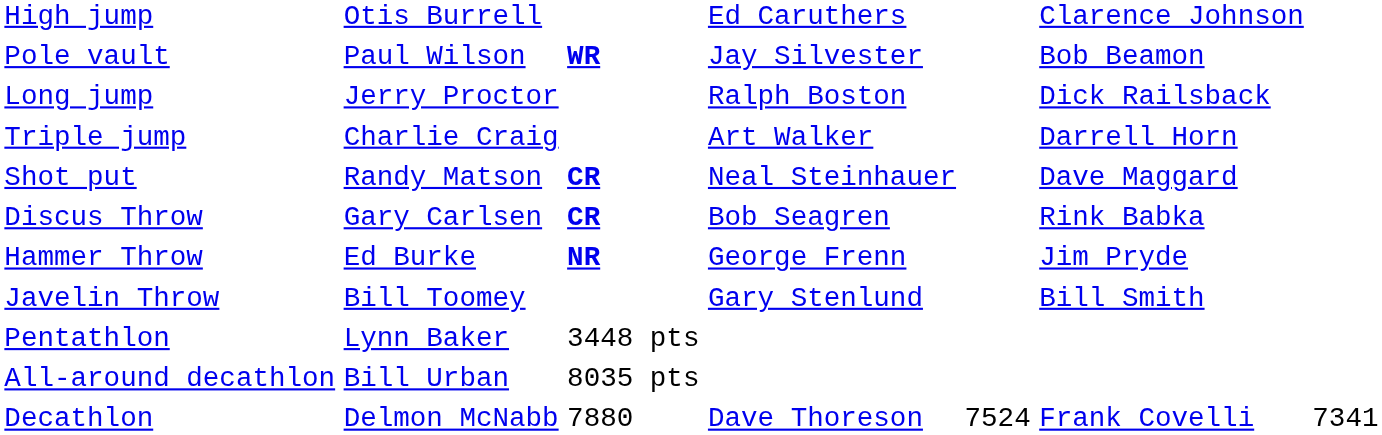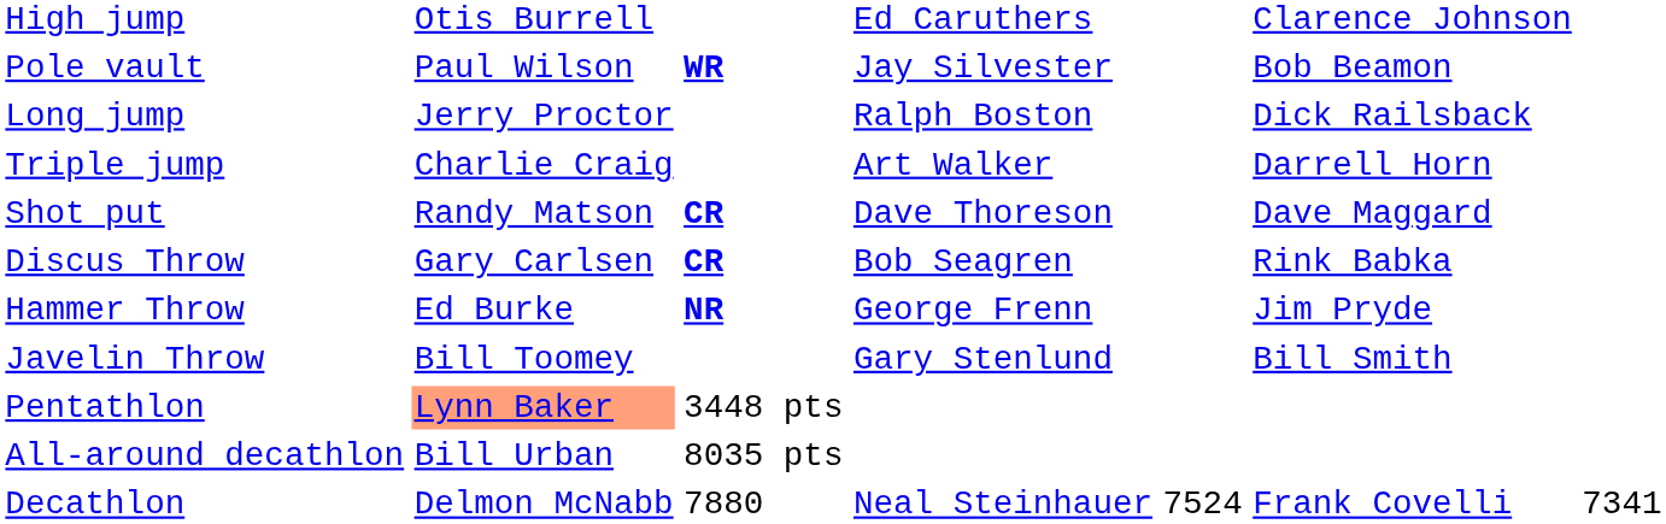 <table>
 <tr>
 <td><a href='#'>High jump</a></td>
 <td><a href='#'>Otis Burrell</a></td>
 <td></td>
 <td><a href='#'>Ed Caruthers</a></td>
 <td></td>
 <td><a href='#'>Clarence Johnson</a></td>
 <td></td>
 </tr>
 <tr>
 <td><a href='#'>Pole vault</a></td>
 <td><a href='#'>Paul Wilson</a></td>
 <td> <strong><a href='#'>WR</a></strong></td>
 <td><a href='#'>Jay Silvester</a></td>
 <td></td>
 <td><a href='#'>Bob Beamon</a></td>
 <td></td>
 </tr>
 <tr>
 <td><a href='#'>Long jump</a></td>
 <td><a href='#'>Jerry Proctor</a></td>
 <td></td>
 <td><a href='#'>Ralph Boston</a></td>
 <td></td>
 <td><a href='#'>Dick Railsback</a></td>
 <td></td>
 </tr>
 <tr>
 <td><a href='#'>Triple jump</a></td>
 <td><a href='#'>Charlie Craig</a></td>
 <td></td>
 <td><a href='#'>Art Walker</a></td>
 <td></td>
 <td><a href='#'>Darrell Horn</a></td>
 <td></td>
 </tr>
 <tr>
 <td><a href='#'>Shot put</a></td>
 <td><a href='#'>Randy Matson</a></td>
 <td> <strong><a href='#'>CR</a></strong></td>
-<td><a href='#'>Neal Steinhauer</a></td>
+<td><a href='#'>Dave Thoreson</a></td>
 <td></td>
 <td><a href='#'>Dave Maggard</a></td>
 <td></td>
 </tr>
 <tr>
 <td><a href='#'>Discus Throw</a></td>
 <td><a href='#'>Gary Carlsen</a></td>
 <td> <strong><a href='#'>CR</a></strong></td>
 <td><a href='#'>Bob Seagren</a></td>
 <td></td>
 <td><a href='#'>Rink Babka</a></td>
 <td></td>
 </tr>
 <tr>
 <td><a href='#'>Hammer Throw</a></td>
 <td><a href='#'>Ed Burke</a></td>
 <td> <strong><a href='#'>NR</a></strong></td>
 <td><a href='#'>George Frenn</a></td>
 <td></td>
 <td><a href='#'>Jim Pryde</a></td>
 <td></td>
 </tr>
 <tr>
 <td><a href='#'>Javelin Throw</a></td>
 <td><a href='#'>Bill Toomey</a></td>
 <td></td>
 <td><a href='#'>Gary Stenlund</a></td>
 <td></td>
 <td><a href='#'>Bill Smith</a></td>
 <td></td>
 </tr>
 <tr>
 <td><a href='#'>Pentathlon</a></td>
-<td><a href='#'>Lynn Baker</a></td>
+<td style="background: lightsalmon;"><a href='#'>Lynn Baker</a></td>
 <td>3448 pts</td>
 <td></td>
 <td></td>
 <td></td>
 <td></td>
 </tr>
 <tr>
 <td><a href='#'>All-around decathlon</a></td>
 <td><a href='#'>Bill Urban</a></td>
 <td>8035 pts</td>
 <td></td>
 <td></td>
 <td></td>
 <td></td>
 </tr>
 <tr>
 <td><a href='#'>Decathlon</a></td>
 <td><a href='#'>Delmon McNabb</a></td>
 <td>7880</td>
-<td><a href='#'>Dave Thoreson</a></td>
+<td><a href='#'>Neal Steinhauer</a></td>
 <td>7524</td>
 <td><a href='#'>Frank Covelli</a></td>
 <td>7341</td>
 </tr>
 </table>
